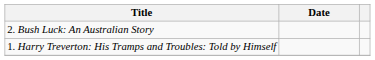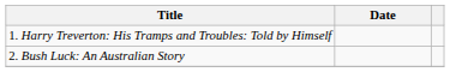 <table class="wikitable sortable" style="margin: 1em auto 1em auto">
 <tr>
 <th width="75%" scope="col">Title</th>
 <th width="22%" scope="col">Date</th>
 <th width="3%" scope="col" class="unsortable"></th>
 </tr>
 <tr>
-<td>2. <em>Bush Luck: An Australian Story</em></td>
+<td>1. <em>Harry Treverton: His Tramps and Troubles: Told by Himself</em></td>
 <td></td>
 <td align="center"></td>
 </tr>
 <tr>
-<td>1. <em>Harry Treverton: His Tramps and Troubles: Told by Himself</em></td>
+<td>2. <em>Bush Luck: An Australian Story</em></td>
 <td></td>
 <td align="center"></td>
 </tr>
 <tr>
 </tr>
 </table>
